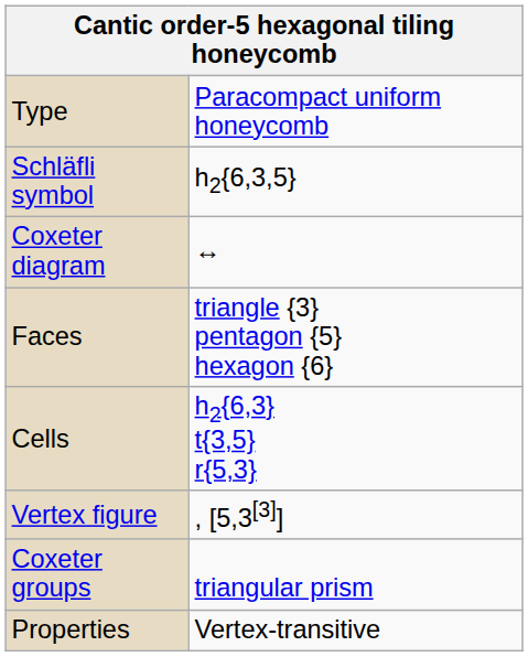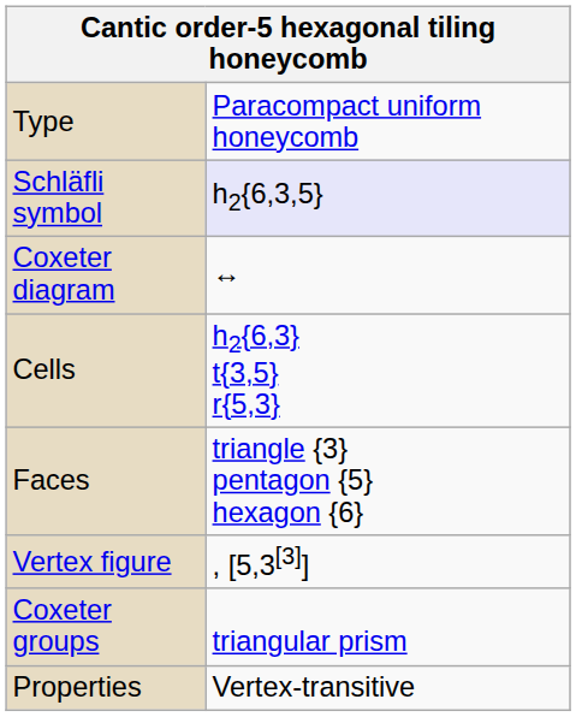 <table class="wikitable" align="right" style="margin-left:10px" width="320">
 <tr>
 <th bgcolor=#e7dcc3 colspan=2>Cantic order-5 hexagonal tiling honeycomb</th>
 </tr>
 <tr>
 <td bgcolor=#e7dcc3>Type</td>
 <td><a href='#'>Paracompact uniform honeycomb</a></td>
 </tr>
 <tr>
 <td bgcolor=#e7dcc3><a href='#'>Schläfli symbol</a></td>
-<td>h<sub>2</sub>{6,3,5}</td>
+<td style="background: lavender;">h<sub>2</sub>{6,3,5}</td>
 </tr>
 <tr>
 <td bgcolor=#e7dcc3><a href='#'>Coxeter diagram</a></td>
 <td> ↔ </td>
 </tr>
 <tr>
+<td bgcolor=#e7dcc3>Cells</td>
+<td><a href='#'>h<sub>2</sub>{6,3}</a> <br><a href='#'>t{3,5}</a> <br><a href='#'>r{5,3}</a> </td>
+</tr>
+<tr>
 <td bgcolor=#e7dcc3>Faces</td>
 <td><a href='#'>triangle</a> {3}<br><a href='#'>pentagon</a> {5}<br><a href='#'>hexagon</a> {6}</td>
-</tr>
-<tr>
-<td bgcolor=#e7dcc3>Cells</td>
-<td><a href='#'>h<sub>2</sub>{6,3}</a> <br><a href='#'>t{3,5}</a> <br><a href='#'>r{5,3}</a> </td>
 </tr>
 <tr>
 <td bgcolor=#e7dcc3><a href='#'>Vertex figure</a></td>
 <td>, [5,3<sup>[3]</sup>]</td>
 </tr>
 <tr>
 <td bgcolor=#e7dcc3><a href='#'>Coxeter groups</a></td>
 <td><br><a href='#'>triangular prism</a></td>
 </tr>
 <tr>
 <td bgcolor=#e7dcc3>Properties</td>
 <td>Vertex-transitive</td>
 </tr>
 </table>
